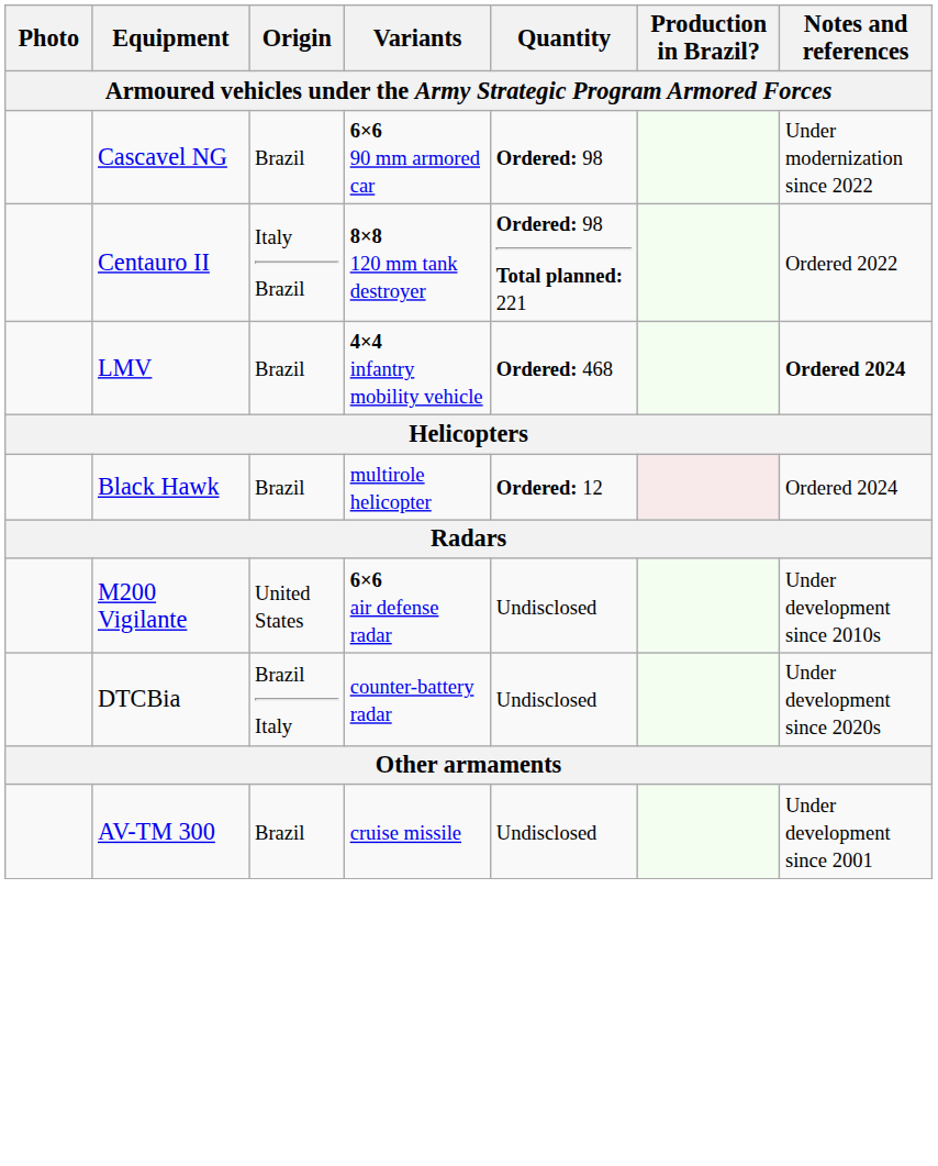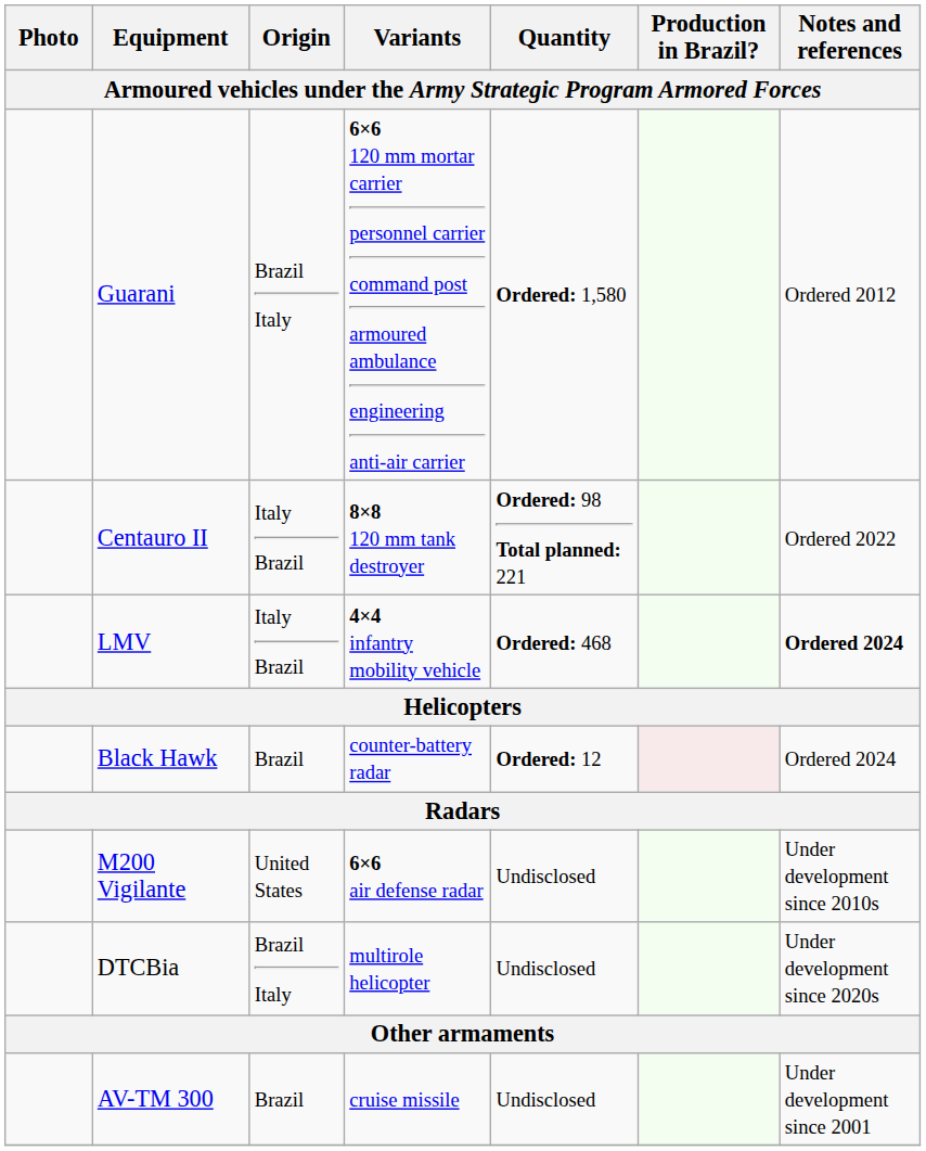 <table class="wikitable" style="text-align:center;">
 <tr>
 <th style="text-align:center; width:5%;">Photo</th>
 <th style="text-align:center; width:10%;">Equipment</th>
 <th style="text-align:center; width:5%;">Origin</th>
 <th style="text-align:center; width:12%;">Variants</th>
 <th style="text-align:center; width:12%;">Quantity</th>
 <th style="text-align:center; width:5%;">Production in Brazil?</th>
 <th style="text-align:center; width:8%;">Notes and references</th>
 </tr>
 <tr>
 <th colspan="7" style="background: lavander;">Armoured vehicles under the <em>Army Strategic Program Armored Forces</em></th>
 </tr>
 <tr>
 <td></td>
-<td style="text-align:left"><a href='#'>Cascavel NG</a></td>
-<td style="text-align:left"><small>Brazil</small></td>
-<td style="text-align:left"><small><strong>6×6</strong><br><a href='#'>90 mm armored car</a></small></td>
-<td style="text-align:left"><small><strong>Ordered:</strong> 98</small></td>
+<td style="text-align:left"><a href='#'>Guarani</a></td>
+<td style="text-align:left"><small>Brazil<hr>Italy</small></td>
+<td style="text-align:left"><small><strong>6×6</strong><br><a href='#'>120 mm mortar carrier</a><hr><a href='#'>personnel carrier</a><hr><a href='#'>command post</a><hr><a href='#'>armoured ambulance</a><hr><a href='#'>engineering</a><hr><a href='#'>anti-air carrier</a></small></td>
+<td style="text-align:left"><small><strong>Ordered:</strong> 1,580</small></td>
 <td style="background:#f3fef1"></td>
-<td style="text-align:left"><small>Under modernization since 2022</small></td>
+<td style="text-align:left"><small>Ordered 2012</small></td>
 </tr>
 <tr>
 <td></td>
 <td style="text-align:left"><a href='#'>Centauro II</a></td>
 <td style="text-align:left"><small>Italy<hr>Brazil</small></td>
 <td style="text-align:left"><small><strong>8×8</strong><br><a href='#'>120 mm tank destroyer</a></small></td>
 <td style="text-align:left"><small><strong>Ordered:</strong> 98<hr><strong>Total planned:</strong> 221</small></td>
 <td style="background:#f3fef1"></td>
 <td style="text-align:left"><small>Ordered 2022</small></td>
 </tr>
 <tr>
 <td></td>
 <td style="text-align:left"><a href='#'>LMV</a></td>
-<td style="text-align:left"><small>Brazil</small></td>
+<td style="text-align:left"><small>Italy<hr>Brazil</small></td>
 <td style="text-align:left"><small><strong>4×4</strong><br><a href='#'>infantry mobility vehicle</a></small></td>
 <td style="text-align:left"><small><strong>Ordered:</strong> 468</small></td>
 <td style="background:#f3fef1"></td>
 <td style="text-align:left"><strong><small>Ordered 2024</small></strong></td>
 </tr>
 <tr>
 <th colspan="7" style="background: lavander;">Helicopters</th>
 </tr>
 <tr>
 <td></td>
 <td style="text-align:left"><a href='#'>Black Hawk</a></td>
 <td style="text-align:left"><small>Brazil</small></td>
-<td style="text-align:left"><small><a href='#'>multirole helicopter</a></small></td>
+<td style="text-align:left"><small><a href='#'>counter-battery radar</a></small></td>
 <td style="text-align:left"><small><strong>Ordered:</strong> 12</small></td>
 <td style="background:#f8eaea"></td>
 <td style="text-align:left"><small>Ordered 2024</small></td>
 </tr>
 <tr>
 <th colspan="7" style="background: lavander;">Radars</th>
 </tr>
 <tr>
 <td></td>
 <td style="text-align:left"><a href='#'>M200 Vigilante</a></td>
 <td style="text-align:left"><small>United States</small></td>
 <td style="text-align:left"><small><strong>6×6</strong><br><a href='#'>air defense radar</a></small></td>
 <td style="text-align:left"><small>Undisclosed</small></td>
 <td style="background:#f3fef1"></td>
 <td style="text-align:left"><small>Under development since 2010s</small></td>
 </tr>
 <tr>
 <td></td>
 <td style="text-align:left">DTCBia</td>
 <td style="text-align:left"><small>Brazil<hr>Italy</small></td>
-<td style="text-align:left"><small><a href='#'>counter-battery radar</a></small></td>
+<td style="text-align:left"><small><a href='#'>multirole helicopter</a></small></td>
 <td style="text-align:left"><small>Undisclosed</small></td>
 <td style="background:#f3fef1"></td>
 <td style="text-align:left"><small>Under development since 2020s</small></td>
 </tr>
 <tr>
 <th colspan="7" style="background: lavander;">Other armaments</th>
 </tr>
 <tr>
 <td></td>
 <td style="text-align:left"><a href='#'>AV-TM 300</a></td>
 <td style="text-align:left"><small>Brazil</small></td>
 <td style="text-align:left"><small><a href='#'>cruise missile</a></small></td>
 <td style="text-align:left"><small>Undisclosed</small></td>
 <td style="background:#f3fef1"></td>
 <td style="text-align:left"><small>Under development since 2001</small></td>
 </tr>
 <tr>
 </tr>
 </table>
